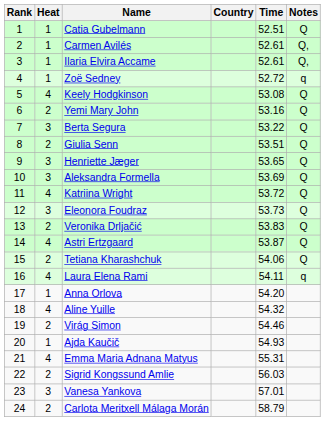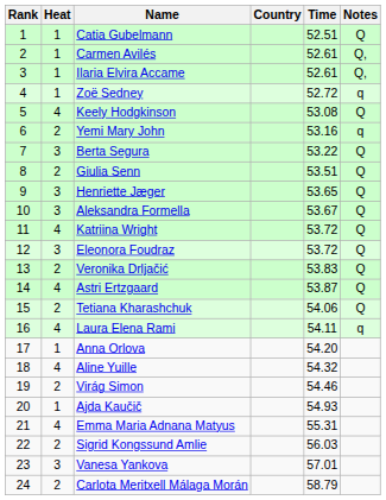 <table class="wikitable sortable" style="text-align:center">
 <tr>
 <th>Rank</th>
 <th>Heat</th>
 <th>Name</th>
 <th>Country</th>
 <th>Time</th>
 <th>Notes</th>
 </tr>
 <tr bgcolor=ccffcc>
 <td>1</td>
 <td>1</td>
 <td align=left><a href='#'>Catia Gubelmann</a></td>
 <td align=left></td>
 <td>52.51</td>
 <td>Q</td>
 </tr>
 <tr bgcolor=ccffcc>
 <td>2</td>
 <td>1</td>
 <td align=left><a href='#'>Carmen Avilés</a></td>
 <td align=left></td>
 <td>52.61</td>
 <td>Q, </td>
 </tr>
 <tr bgcolor=ccffcc>
 <td>3</td>
 <td>1</td>
 <td align=left><a href='#'>Ilaria Elvira Accame</a></td>
 <td align=left></td>
 <td>52.61</td>
 <td>Q, </td>
 </tr>
 <tr bgcolor=ddffdd>
 <td>4</td>
 <td>1</td>
 <td align=left><a href='#'>Zoë Sedney</a></td>
 <td align=left></td>
 <td>52.72</td>
 <td>q</td>
 </tr>
 <tr bgcolor=ccffcc>
 <td>5</td>
 <td>4</td>
 <td align=left><a href='#'>Keely Hodgkinson</a></td>
 <td align=left></td>
 <td>53.08</td>
 <td>Q</td>
 </tr>
 <tr bgcolor=ccffcc>
 <td>6</td>
 <td>2</td>
 <td align=left><a href='#'>Yemi Mary John</a></td>
 <td align=left></td>
 <td>53.16</td>
-<td>Q</td>
+<td>q</td>
 </tr>
 <tr bgcolor=ccffcc>
 <td>7</td>
 <td>3</td>
 <td align=left><a href='#'>Berta Segura</a></td>
 <td align=left></td>
 <td>53.22</td>
 <td>Q</td>
 </tr>
 <tr bgcolor=ccffcc>
 <td>8</td>
 <td>2</td>
 <td align=left><a href='#'>Giulia Senn</a></td>
 <td align=left></td>
 <td>53.51</td>
 <td>Q</td>
 </tr>
 <tr bgcolor=ccffcc>
 <td>9</td>
 <td>3</td>
 <td align=left><a href='#'>Henriette Jæger</a></td>
 <td align=left></td>
 <td>53.65</td>
 <td>Q</td>
 </tr>
 <tr bgcolor=ccffcc>
 <td>10</td>
 <td>3</td>
 <td align=left><a href='#'>Aleksandra Formella</a></td>
 <td align=left></td>
-<td>53.69</td>
+<td>53.67</td>
 <td>Q</td>
 </tr>
 <tr bgcolor=ccffcc>
 <td>11</td>
 <td>4</td>
 <td align=left><a href='#'>Katriina Wright</a></td>
 <td align=left></td>
 <td>53.72</td>
 <td>Q</td>
 </tr>
 <tr bgcolor=ddffdd>
 <td>12</td>
 <td>3</td>
 <td align=left><a href='#'>Eleonora Foudraz</a></td>
 <td align=left></td>
-<td>53.73</td>
+<td>53.72</td>
 <td>Q</td>
 </tr>
 <tr bgcolor=ccffcc>
 <td>13</td>
 <td>2</td>
 <td align=left><a href='#'>Veronika Drljačić</a></td>
 <td align=left></td>
 <td>53.83</td>
 <td>Q</td>
 </tr>
 <tr bgcolor=ccffcc>
 <td>14</td>
 <td>4</td>
 <td align=left><a href='#'>Astri Ertzgaard</a></td>
 <td align=left></td>
 <td>53.87</td>
 <td>Q</td>
 </tr>
 <tr bgcolor=ddffdd>
 <td>15</td>
 <td>2</td>
 <td align=left><a href='#'>Tetiana Kharashchuk</a></td>
 <td align=left></td>
 <td>54.06</td>
 <td>Q</td>
 </tr>
 <tr bgcolor=ddffdd>
 <td>16</td>
 <td>4</td>
 <td align=left><a href='#'>Laura Elena Rami</a></td>
 <td align=left></td>
 <td>54.11</td>
 <td>q</td>
 </tr>
 <tr>
 <td>17</td>
 <td>1</td>
 <td align=left><a href='#'>Anna Orlova</a></td>
 <td align=left></td>
 <td>54.20</td>
 <td></td>
 </tr>
 <tr>
 <td>18</td>
 <td>4</td>
 <td align=left><a href='#'>Aline Yuille</a></td>
 <td align=left></td>
 <td>54.32</td>
 <td></td>
 </tr>
 <tr>
 <td>19</td>
 <td>2</td>
 <td align=left><a href='#'>Virág Simon</a></td>
 <td align=left></td>
 <td>54.46</td>
 <td></td>
 </tr>
 <tr>
 <td>20</td>
 <td>1</td>
 <td align=left><a href='#'>Ajda Kaučič</a></td>
 <td align=left></td>
 <td>54.93</td>
 <td></td>
 </tr>
 <tr>
 <td>21</td>
 <td>4</td>
 <td align=left><a href='#'>Emma Maria Adnana Matyus</a></td>
 <td align=left></td>
 <td>55.31</td>
 <td></td>
 </tr>
 <tr>
 <td>22</td>
 <td>2</td>
 <td align=left><a href='#'>Sigrid Kongssund Amlie</a></td>
 <td align=left></td>
 <td>56.03</td>
 <td></td>
 </tr>
 <tr>
 <td>23</td>
 <td>3</td>
 <td align=left><a href='#'>Vanesa Yankova</a></td>
 <td align=left></td>
 <td>57.01</td>
 <td></td>
 </tr>
 <tr>
 <td>24</td>
 <td>2</td>
 <td align=left><a href='#'>Carlota Meritxell Málaga Morán</a></td>
 <td align=left></td>
 <td>58.79</td>
 <td></td>
 </tr>
 </table>
